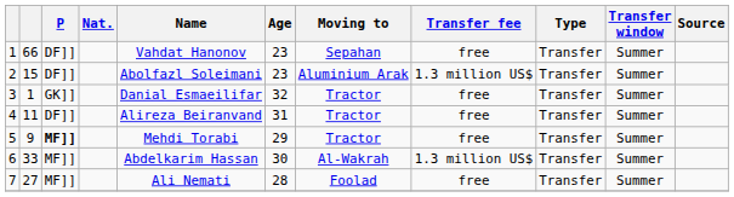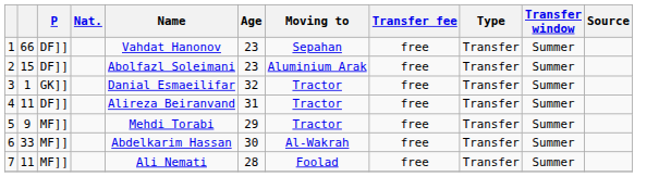 <table class="wikitable sortable " style="text-align:center">
 <tr>
 <th></th>
 <th></th>
 <th><a href='#'>P</a></th>
 <th><a href='#'>Nat.</a></th>
 <th>Name</th>
 <th>Age</th>
 <th>Moving to</th>
 <th><a href='#'>Transfer fee</a></th>
 <th>Type</th>
 <th><a href='#'>Transfer<br>window</a></th>
 <th>Source</th>
 </tr>
 <tr>
 <td>1</td>
 <td>66</td>
 <td [[>DF]]</td>
 <td></td>
 <td><a href='#'>Vahdat Hanonov</a></td>
 <td>23</td>
 <td><a href='#'>Sepahan</a></td>
 <td>free</td>
 <td>Transfer</td>
 <td>Summer</td>
 <td></td>
 </tr>
 <tr>
 <td>2</td>
 <td>15</td>
 <td [[>DF]]</td>
 <td></td>
 <td><a href='#'>Abolfazl Soleimani</a></td>
 <td>23</td>
 <td><a href='#'>Aluminium Arak</a></td>
-<td>1.3 million US$</td>
+<td>free</td>
 <td>Transfer</td>
 <td>Summer</td>
 <td></td>
 </tr>
 <tr>
 <td>3</td>
 <td>1</td>
 <td [[>GK]]</td>
 <td></td>
 <td><a href='#'>Danial Esmaeilifar</a></td>
 <td>32</td>
 <td><a href='#'>Tractor</a></td>
 <td>free</td>
 <td>Transfer</td>
 <td>Summer</td>
 <td></td>
 </tr>
 <tr>
 <td>4</td>
 <td>11</td>
 <td [[>DF]]</td>
 <td></td>
 <td><a href='#'>Alireza Beiranvand</a></td>
 <td>31</td>
 <td><a href='#'>Tractor</a></td>
 <td>free</td>
 <td>Transfer</td>
 <td>Summer</td>
 <td></td>
 </tr>
 <tr>
 <td>5</td>
 <td>9</td>
-<td [[><strong>MF]]</strong></td>
+<td [[>MF]]</td>
 <td></td>
 <td><a href='#'>Mehdi Torabi</a></td>
 <td>29</td>
 <td><a href='#'>Tractor</a></td>
 <td>free</td>
 <td>Transfer</td>
 <td>Summer</td>
 <td></td>
 </tr>
 <tr>
 <td>6</td>
 <td>33</td>
 <td [[>MF]]</td>
 <td></td>
 <td><a href='#'>Abdelkarim Hassan</a></td>
 <td>30</td>
 <td> <a href='#'>Al-Wakrah</a></td>
-<td>1.3 million US$</td>
+<td>free</td>
 <td>Transfer</td>
 <td>Summer</td>
 <td></td>
 </tr>
 <tr>
 <td>7</td>
-<td>27</td>
+<td>11</td>
 <td [[>MF]]</td>
 <td></td>
 <td><a href='#'>Ali Nemati</a></td>
 <td>28</td>
 <td><a href='#'>Foolad</a></td>
 <td>free</td>
 <td>Transfer</td>
 <td>Summer</td>
 <td></td>
 </tr>
 <tr>
 </tr>
 </table>
